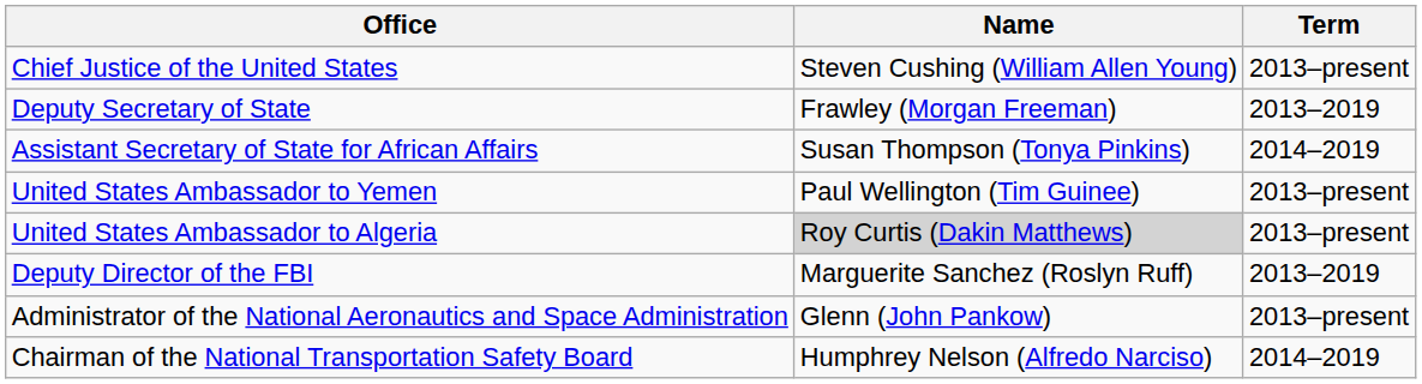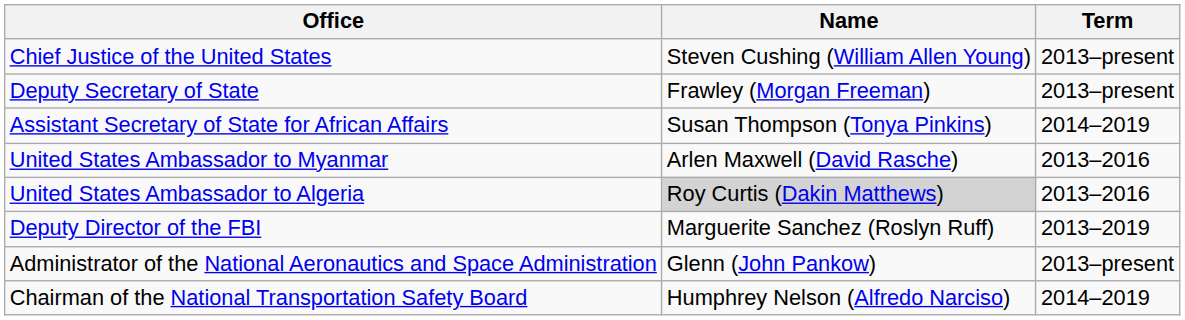 <table class="wikitable">
 <tr>
 <th>Office</th>
 <th>Name</th>
 <th>Term</th>
 </tr>
 <tr>
 <td><a href='#'>Chief Justice of the United States</a></td>
 <td>Steven Cushing (<a href='#'>William Allen Young</a>)</td>
 <td>2013–present</td>
 </tr>
 <tr>
 <td><a href='#'>Deputy Secretary of State</a></td>
 <td>Frawley (<a href='#'>Morgan Freeman</a>)</td>
-<td>2013–2019</td>
+<td>2013–present</td>
 </tr>
 <tr>
 <td><a href='#'>Assistant Secretary of State for African Affairs</a></td>
 <td>Susan Thompson (<a href='#'>Tonya Pinkins</a>)</td>
 <td>2014–2019</td>
 </tr>
 <tr>
-<td><a href='#'>United States Ambassador to Yemen</a></td>
-<td>Paul Wellington (<a href='#'>Tim Guinee</a>)</td>
-<td>2013–present</td>
+<td><a href='#'>United States Ambassador to Myanmar</a></td>
+<td>Arlen Maxwell (<a href='#'>David Rasche</a>)</td>
+<td>2013–2016</td>
 </tr>
 <tr>
 <td><a href='#'>United States Ambassador to Algeria</a></td>
 <td style="background: lightgrey;">Roy Curtis (<a href='#'>Dakin Matthews</a>)</td>
-<td>2013–present</td>
+<td>2013–2016</td>
 </tr>
 <tr>
 <td><a href='#'>Deputy Director of the FBI</a></td>
 <td>Marguerite Sanchez (Roslyn Ruff)</td>
 <td>2013–2019</td>
 </tr>
 <tr>
 <td>Administrator of the <a href='#'>National Aeronautics and Space Administration</a></td>
 <td>Glenn (<a href='#'>John Pankow</a>)</td>
 <td>2013–present</td>
 </tr>
 <tr>
 <td>Chairman of the <a href='#'>National Transportation Safety Board</a></td>
 <td>Humphrey Nelson (<a href='#'>Alfredo Narciso</a>)</td>
 <td>2014–2019</td>
 </tr>
 </table>
